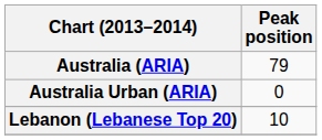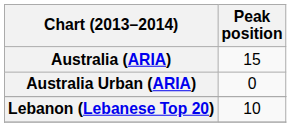 <table class="wikitable sortable plainrowheaders">
 <tr>
 <th>Chart (2013–2014)</th>
 <th>Peak<br>position</th>
 </tr>
 <tr>
 <th scope="row">Australia (<a href='#'>ARIA</a>)</th>
-<td style="text-align:center;">79</td>
+<td style="text-align:center;">15</td>
 </tr>
 <tr>
 <th scope="row">Australia Urban (<a href='#'>ARIA</a>)</th>
 <td style="text-align:center;">0</td>
 </tr>
 <tr>
 </tr>
 <tr>
 </tr>
 <tr>
 </tr>
 <tr>
 </tr>
 <tr>
 <th scope="row">Lebanon (<a href='#'>Lebanese Top 20</a>)</th>
 <td style="text-align:center;">10</td>
 </tr>
 <tr>
 </tr>
 <tr>
 </tr>
 <tr>
 </tr>
 <tr>
 </tr>
 <tr>
 </tr>
 <tr>
 </tr>
 <tr>
 </tr>
 </table>
